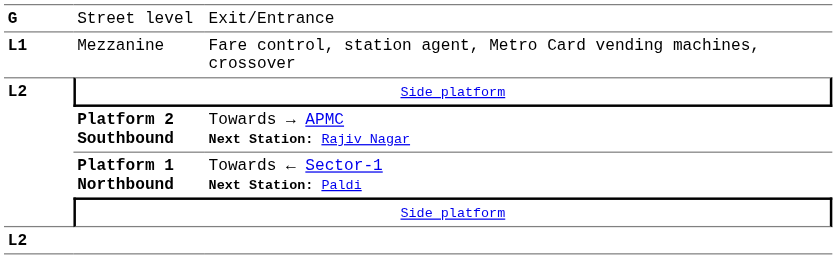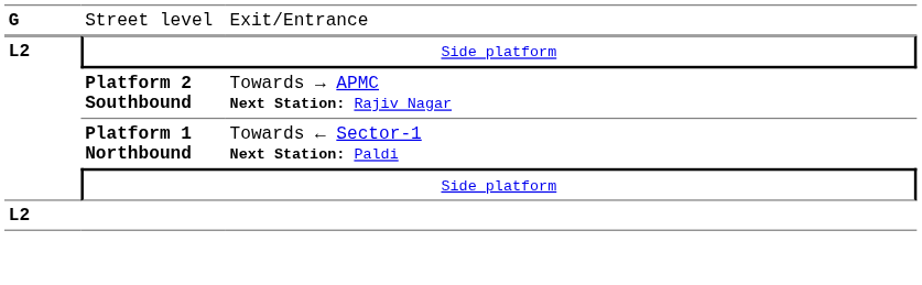 <table table border=0 cellspacing=0 cellpadding=3>
 <tr>
 <td style="border-bottom:solid 1px gray;border-top:solid 1px gray;" width=50 valign=top><strong>G</strong></td>
 <td style="border-top:solid 1px gray;border-bottom:solid 1px gray;" width=100 valign=top>Street level</td>
 <td style="border-top:solid 1px gray;border-bottom:solid 1px gray;" width=500 valign=top>Exit/Entrance</td>
-</tr>
-<tr>
-<td valign=top><strong>L1</strong></td>
-<td valign=top>Mezzanine</td>
-<td valign=top>Fare control, station agent, Metro Card vending machines, crossover<br></td>
 </tr>
 <tr>
 <td style="border-top:solid 1px gray;border-bottom:solid 1px gray;" width=50 rowspan=4 valign=top><strong>L2</strong></td>
 <td style="border-top:solid 1px gray;border-right:solid 2px black;border-left:solid 2px black;border-bottom:solid 2px black;text-align:center;" colspan=2><small><a href='#'>Side platform</a></small></td>
 </tr>
 <tr>
 <td style="border-bottom:solid 1px gray;" width=100><span><strong>Platform 2</strong><br><strong>Southbound</strong></span></td>
 <td style="border-bottom:solid 1px gray;" width=500>Towards → <a href='#'>APMC</a><br><small><strong>Next Station:</strong> <a href='#'>Rajiv Nagar</a></small></td>
 </tr>
 <tr>
 <td><span><strong>Platform 1</strong><br><strong>Northbound</strong></span></td>
 <td>Towards ← <a href='#'>Sector-1</a><br><small><strong>Next Station:</strong> <a href='#'>Paldi</a></small></td>
 </tr>
 <tr>
 <td style="border-top:solid 2px black;border-right:solid 2px black;border-left:solid 2px black;border-bottom:solid 1px gray;" colspan=2  align=center><small><a href='#'>Side platform</a></small></td>
 </tr>
 <tr>
 <td style="border-bottom:solid 1px gray;" width=50 rowspan=2 valign=top><strong>L2</strong></td>
 <td style="border-bottom:solid 1px gray;" width=100></td>
 <td style="border-bottom:solid 1px gray;" width=500></td>
 </tr>
 <tr>
 </tr>
 </table>
